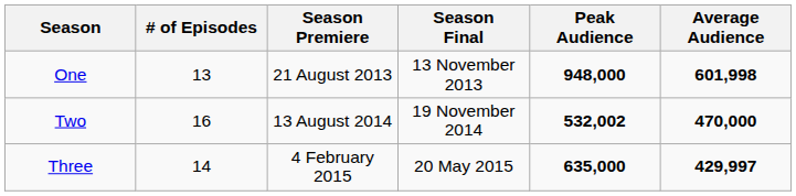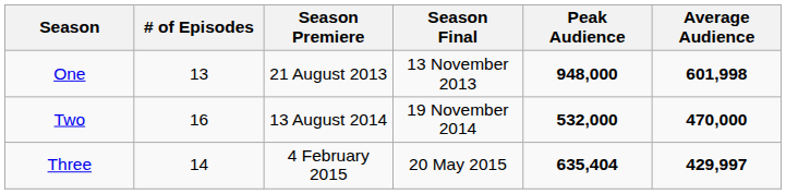 <table class="wikitable">
 <tr style="text-align:center;">
 <th style="width:115px;"><strong>Season</strong></th>
 <th style="width:115px;"><strong># of Episodes</strong></th>
 <th style="width:115px;"><strong>Season <br> Premiere</strong></th>
 <th style="width:115px;"><strong>Season <br> Final</strong></th>
 <th style="width:115px;"><strong>Peak <br> Audience</strong></th>
 <th style="width:115px;"><strong>Average <br> Audience</strong></th>
 </tr>
 <tr style="text-align:center;">
 <td><a href='#'>One</a></td>
 <td>13</td>
 <td>21 August 2013</td>
 <td>13 November 2013</td>
 <td><strong>948,000</strong></td>
 <td><strong>601,998</strong></td>
 </tr>
 <tr style="text-align:center;">
 <td><a href='#'>Two</a></td>
 <td>16</td>
 <td>13 August 2014</td>
 <td>19 November 2014</td>
-<td><strong>532,002</strong></td>
+<td><strong>532,000</strong></td>
 <td><strong>470,000</strong></td>
 </tr>
 <tr style="text-align:center;">
 <td><a href='#'>Three</a></td>
 <td>14</td>
 <td>4 February 2015</td>
 <td>20 May 2015</td>
-<td><strong>635,000</strong></td>
+<td><strong>635,404</strong></td>
 <td><strong>429,997</strong></td>
 </tr>
 </table>
